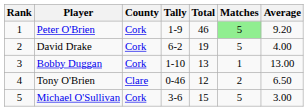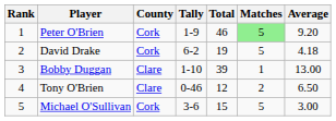 <table class="wikitable">
 <tr>
 <th>Rank</th>
 <th>Player</th>
 <th>County</th>
 <th>Tally</th>
 <th>Total</th>
 <th>Matches</th>
 <th>Average</th>
 </tr>
 <tr>
 <td rowspan=1 align=center>1</td>
 <td><a href='#'>Peter O'Brien</a></td>
 <td><a href='#'>Cork</a></td>
 <td align=center>1-9</td>
 <td align=center>46</td>
 <td align=center style="background: lightgreen;">5</td>
 <td align=center>9.20</td>
 </tr>
 <tr>
 <td rowspan=1 align=center>2</td>
 <td>David Drake</td>
 <td><a href='#'>Cork</a></td>
 <td align=center>6-2</td>
 <td align=center>19</td>
 <td align=center>5</td>
-<td align=center>4.00</td>
+<td align=center>4.18</td>
 </tr>
 <tr>
 <td rowspan=1 align=center>3</td>
 <td><a href='#'>Bobby Duggan</a></td>
-<td><a href='#'>Cork</a></td>
+<td><a href='#'>Clare</a></td>
 <td align=center>1-10</td>
-<td align=center>13</td>
+<td align=center>39</td>
 <td align=center>1</td>
 <td align=center>13.00</td>
 </tr>
 <tr>
 <td rowspan=1 align=center>4</td>
 <td>Tony O'Brien</td>
 <td><a href='#'>Clare</a></td>
 <td align=center>0-46</td>
 <td align=center>12</td>
 <td align=center>2</td>
 <td align=center>6.50</td>
 </tr>
 <tr>
 <td rowspan=1 align=center>5</td>
 <td><a href='#'>Michael O'Sullivan</a></td>
 <td><a href='#'>Cork</a></td>
 <td align=center>3-6</td>
 <td align=center>15</td>
 <td align=center>5</td>
 <td align=center>3.00</td>
 </tr>
 </table>
